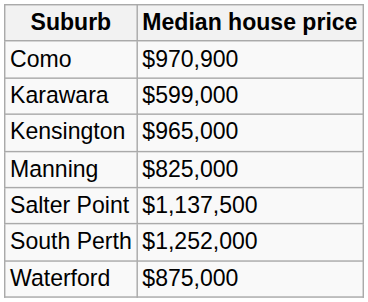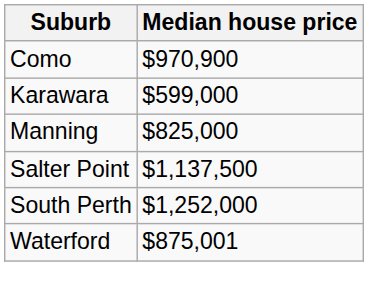 <table class="wikitable">
 <tr>
 <th>Suburb</th>
 <th>Median house price</th>
 </tr>
 <tr>
 <td>Como</td>
 <td>$970,900</td>
 </tr>
 <tr>
 <td>Karawara</td>
 <td>$599,000</td>
-</tr>
-<tr>
-<td>Kensington</td>
-<td>$965,000</td>
 </tr>
 <tr>
 <td>Manning</td>
 <td>$825,000</td>
 </tr>
 <tr>
 <td>Salter Point</td>
 <td>$1,137,500</td>
 </tr>
 <tr>
 <td>South Perth</td>
 <td>$1,252,000</td>
 </tr>
 <tr>
 <td>Waterford</td>
-<td>$875,000</td>
+<td>$875,001</td>
 </tr>
 </table>
